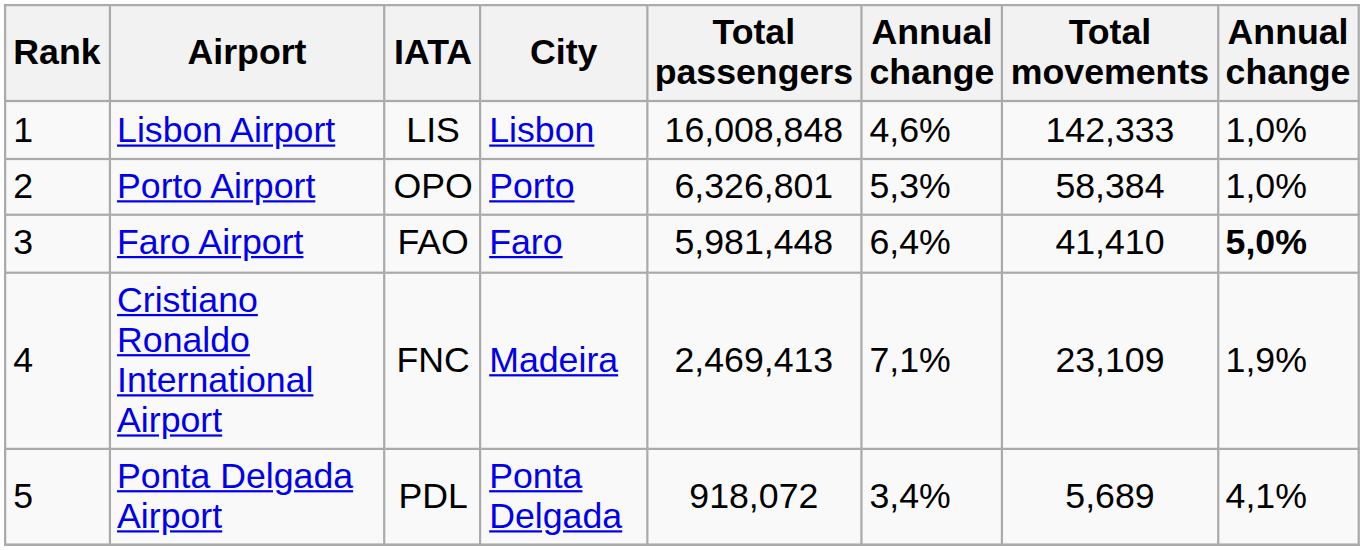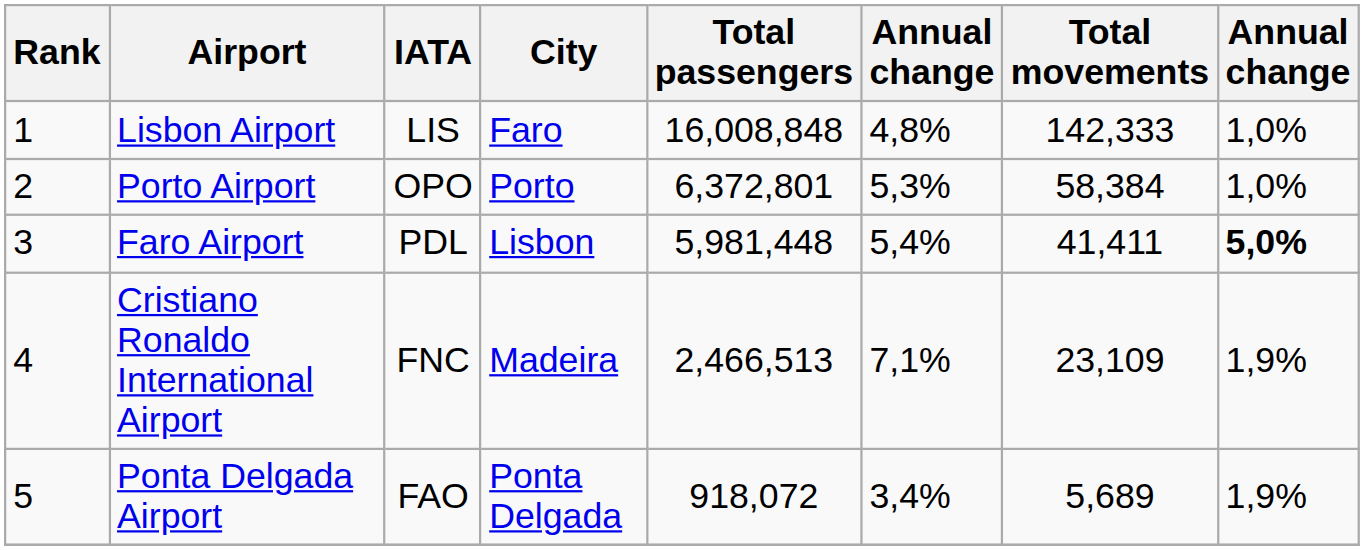 <table class="wikitable">
 <tr>
 <th>Rank</th>
 <th>Airport</th>
 <th>IATA</th>
 <th>City</th>
 <th>Total<br>passengers</th>
 <th>Annual<br>change</th>
 <th>Total<br>movements</th>
 <th>Annual<br>change</th>
 </tr>
 <tr>
 <td>1</td>
 <td><a href='#'>Lisbon Airport</a></td>
 <td align="center">LIS</td>
-<td><a href='#'>Lisbon</a></td>
+<td><a href='#'>Faro</a></td>
 <td align="center">16,008,848</td>
-<td align="left"> 4,6%</td>
+<td align="left"> 4,8%</td>
 <td align="center">142,333</td>
 <td align="left"> 1,0%</td>
 </tr>
 <tr>
 <td>2</td>
 <td><a href='#'>Porto Airport</a></td>
 <td align="center">OPO</td>
 <td><a href='#'>Porto</a></td>
-<td align="center">6,326,801</td>
+<td align="center">6,372,801</td>
 <td align="left"> 5,3%</td>
 <td align="center">58,384</td>
 <td align="left"> 1,0%</td>
 </tr>
 <tr>
 <td>3</td>
 <td><a href='#'>Faro Airport</a></td>
-<td align="center">FAO</td>
-<td><a href='#'>Faro</a></td>
+<td align="center">PDL</td>
+<td><a href='#'>Lisbon</a></td>
 <td align="center">5,981,448</td>
-<td align="left"> 6,4%</td>
-<td align="center">41,410</td>
+<td align="left"> 5,4%</td>
+<td align="center">41,411</td>
 <td align="left"><strong> 5,0%</strong></td>
 </tr>
 <tr>
 <td>4</td>
 <td><a href='#'>Cristiano Ronaldo International Airport</a></td>
 <td align="center">FNC</td>
 <td><a href='#'>Madeira</a></td>
-<td align="center">2,469,413</td>
+<td align="center">2,466,513</td>
 <td align="left"> 7,1%</td>
 <td align="center">23,109</td>
 <td align="left"> 1,9%</td>
 </tr>
 <tr>
 <td>5</td>
 <td><a href='#'>Ponta Delgada Airport</a></td>
-<td align="center">PDL</td>
+<td align="center">FAO</td>
 <td><a href='#'>Ponta Delgada</a></td>
 <td align="center">918,072</td>
 <td align="left"> 3,4%</td>
 <td align="center">5,689</td>
-<td align="left"> 4,1%</td>
+<td align="left"> 1,9%</td>
 </tr>
 <tr>
 </tr>
 </table>
